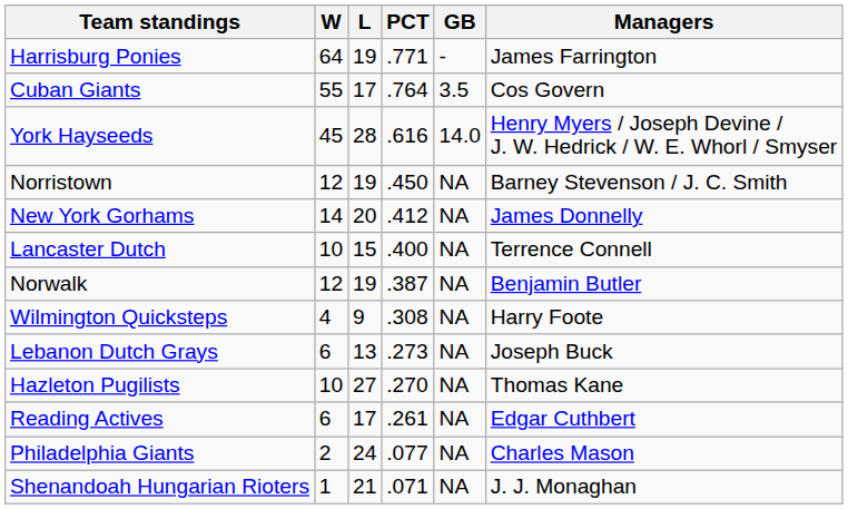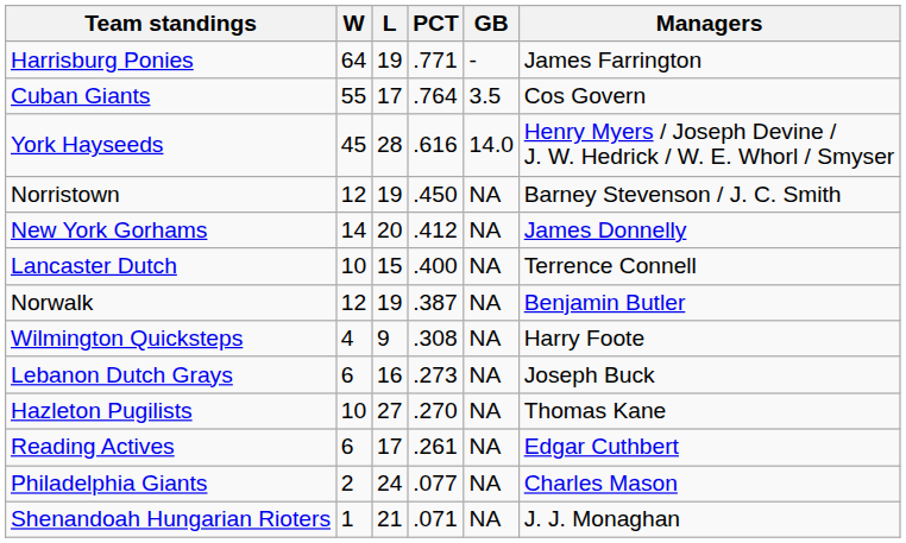 <table class="wikitable">
 <tr>
 <th>Team standings</th>
 <th>W</th>
 <th>L</th>
 <th>PCT</th>
 <th>GB</th>
 <th>Managers</th>
 </tr>
 <tr>
 <td><a href='#'>Harrisburg Ponies</a></td>
 <td>64</td>
 <td>19</td>
 <td>.771</td>
 <td>-</td>
 <td>James Farrington</td>
 </tr>
 <tr>
 <td><a href='#'>Cuban Giants</a></td>
 <td>55</td>
 <td>17</td>
 <td>.764</td>
 <td>3.5</td>
 <td>Cos Govern</td>
 </tr>
 <tr>
 <td><a href='#'>York Hayseeds</a></td>
 <td>45</td>
 <td>28</td>
 <td>.616</td>
 <td>14.0</td>
 <td><a href='#'>Henry Myers</a> / Joseph Devine / <br>J. W. Hedrick / W. E. Whorl / Smyser</td>
 </tr>
 <tr>
 <td>Norristown</td>
 <td>12</td>
 <td>19</td>
 <td>.450</td>
 <td>NA</td>
 <td>Barney Stevenson / J. C. Smith</td>
 </tr>
 <tr>
 <td><a href='#'>New York Gorhams</a></td>
 <td>14</td>
 <td>20</td>
 <td>.412</td>
 <td>NA</td>
 <td><a href='#'>James Donnelly</a></td>
 </tr>
 <tr>
 <td><a href='#'>Lancaster Dutch</a></td>
 <td>10</td>
 <td>15</td>
 <td>.400</td>
 <td>NA</td>
 <td>Terrence Connell</td>
 </tr>
 <tr>
 <td>Norwalk</td>
 <td>12</td>
 <td>19</td>
 <td>.387</td>
 <td>NA</td>
 <td><a href='#'>Benjamin Butler</a></td>
 </tr>
 <tr>
 <td><a href='#'>Wilmington Quicksteps</a></td>
 <td>4</td>
 <td>9</td>
 <td>.308</td>
 <td>NA</td>
 <td>Harry Foote</td>
 </tr>
 <tr>
 <td><a href='#'>Lebanon Dutch Grays</a></td>
 <td>6</td>
-<td>13</td>
+<td>16</td>
 <td>.273</td>
 <td>NA</td>
 <td>Joseph Buck</td>
 </tr>
 <tr>
 <td><a href='#'>Hazleton Pugilists</a></td>
 <td>10</td>
 <td>27</td>
 <td>.270</td>
 <td>NA</td>
 <td>Thomas Kane</td>
 </tr>
 <tr>
 <td><a href='#'>Reading Actives</a></td>
 <td>6</td>
 <td>17</td>
 <td>.261</td>
 <td>NA</td>
 <td><a href='#'>Edgar Cuthbert</a></td>
 </tr>
 <tr>
 <td><a href='#'>Philadelphia Giants</a></td>
 <td>2</td>
 <td>24</td>
 <td>.077</td>
 <td>NA</td>
 <td><a href='#'>Charles Mason</a></td>
 </tr>
 <tr>
 <td><a href='#'>Shenandoah Hungarian Rioters</a></td>
 <td>1</td>
 <td>21</td>
 <td>.071</td>
 <td>NA</td>
 <td>J. J. Monaghan</td>
 </tr>
 </table>
